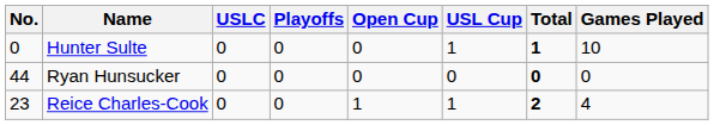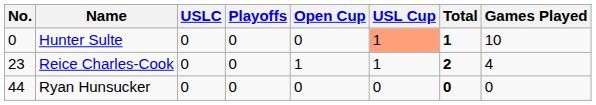 <table class="wikitable sortable">
 <tr>
 <th>No.</th>
 <th>Name</th>
 <th><a href='#'>USLC</a></th>
 <th><a href='#'>Playoffs</a></th>
 <th><a href='#'>Open Cup</a></th>
 <th><a href='#'>USL Cup</a></th>
 <th>Total</th>
 <th><strong>Games Played</strong></th>
 </tr>
 <tr>
 <td>0</td>
 <td> <a href='#'>Hunter Sulte</a></td>
 <td>0</td>
 <td>0</td>
 <td>0</td>
-<td>1</td>
+<td style="background: lightsalmon;">1</td>
 <td><strong>1</strong></td>
 <td>10</td>
+</tr>
+<tr>
+<td>23</td>
+<td> <a href='#'>Reice Charles-Cook</a></td>
+<td>0</td>
+<td>0</td>
+<td>1</td>
+<td>1</td>
+<td><strong>2</strong></td>
+<td>4</td>
 </tr>
 <tr>
 <td>44</td>
 <td> Ryan Hunsucker</td>
 <td>0</td>
 <td>0</td>
 <td>0</td>
 <td>0</td>
 <td><strong>0</strong></td>
 <td>0</td>
 </tr>
-<tr>
-<td>23</td>
-<td> <a href='#'>Reice Charles-Cook</a></td>
-<td>0</td>
-<td>0</td>
-<td>1</td>
-<td>1</td>
-<td><strong>2</strong></td>
-<td>4</td>
-</tr>
 </table>
